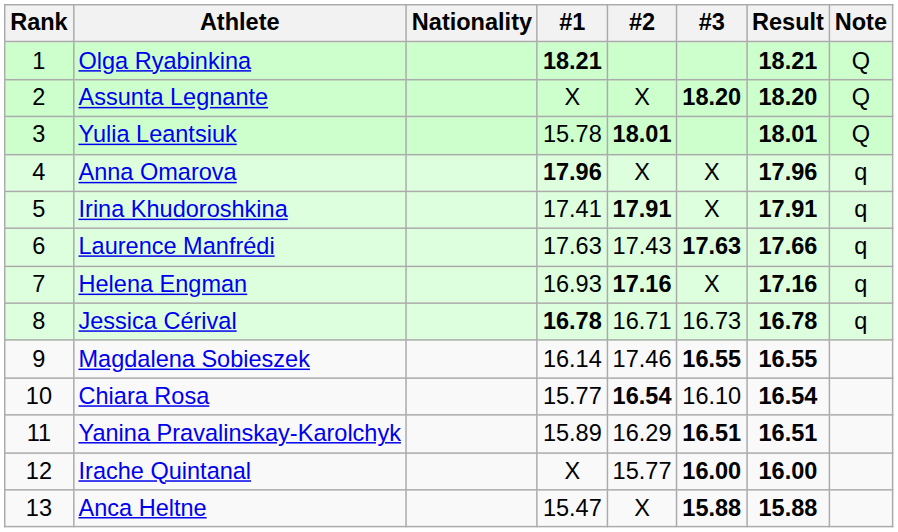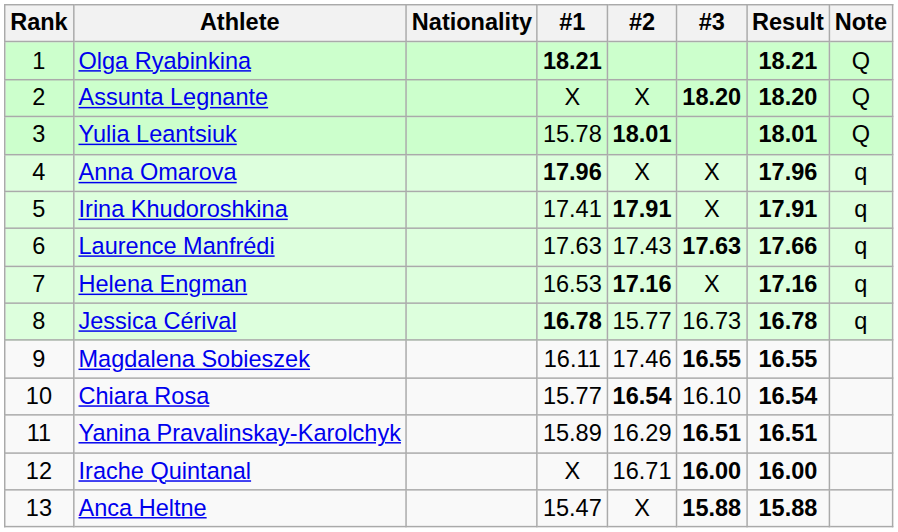 <table class="wikitable" style="text-align:center">
 <tr>
 <th>Rank</th>
 <th>Athlete</th>
 <th>Nationality</th>
 <th>#1</th>
 <th>#2</th>
 <th>#3</th>
 <th>Result</th>
 <th>Note</th>
 </tr>
 <tr bgcolor=ccffcc>
 <td>1</td>
 <td align=left><a href='#'>Olga Ryabinkina</a></td>
 <td align=left></td>
 <td><strong>18.21</strong></td>
 <td></td>
 <td></td>
 <td><strong>18.21</strong></td>
 <td>Q</td>
 </tr>
 <tr bgcolor=ccffcc>
 <td>2</td>
 <td align=left><a href='#'>Assunta Legnante</a></td>
 <td align=left></td>
 <td>X</td>
 <td>X</td>
 <td><strong>18.20</strong></td>
 <td><strong>18.20</strong></td>
 <td>Q</td>
 </tr>
 <tr bgcolor=ccffcc>
 <td>3</td>
 <td align=left><a href='#'>Yulia Leantsiuk</a></td>
 <td align=left></td>
 <td>15.78</td>
 <td><strong>18.01</strong></td>
 <td></td>
 <td><strong>18.01</strong></td>
 <td>Q</td>
 </tr>
 <tr bgcolor=ddffdd>
 <td>4</td>
 <td align=left><a href='#'>Anna Omarova</a></td>
 <td align=left></td>
 <td><strong>17.96</strong></td>
 <td>X</td>
 <td>X</td>
 <td><strong>17.96</strong></td>
 <td>q</td>
 </tr>
 <tr bgcolor=ddffdd>
 <td>5</td>
 <td align=left><a href='#'>Irina Khudoroshkina</a></td>
 <td align=left></td>
 <td>17.41</td>
 <td><strong>17.91</strong></td>
 <td>X</td>
 <td><strong>17.91</strong></td>
 <td>q</td>
 </tr>
 <tr bgcolor=ddffdd>
 <td>6</td>
 <td align=left><a href='#'>Laurence Manfrédi</a></td>
 <td align=left></td>
 <td>17.63</td>
 <td>17.43</td>
 <td><strong>17.63</strong></td>
 <td><strong>17.66</strong></td>
 <td>q</td>
 </tr>
 <tr bgcolor=ddffdd>
 <td>7</td>
 <td align=left><a href='#'>Helena Engman</a></td>
 <td align=left></td>
-<td>16.93</td>
+<td>16.53</td>
 <td><strong>17.16</strong></td>
 <td>X</td>
 <td><strong>17.16</strong></td>
 <td>q</td>
 </tr>
 <tr bgcolor=ddffdd>
 <td>8</td>
 <td align=left><a href='#'>Jessica Cérival</a></td>
 <td align=left></td>
 <td><strong>16.78</strong></td>
-<td>16.71</td>
+<td>15.77</td>
 <td>16.73</td>
 <td><strong>16.78</strong></td>
 <td>q</td>
 </tr>
 <tr>
 <td>9</td>
 <td align=left><a href='#'>Magdalena Sobieszek</a></td>
 <td align=left></td>
-<td>16.14</td>
+<td>16.11</td>
 <td>17.46</td>
 <td><strong>16.55</strong></td>
 <td><strong>16.55</strong></td>
 <td></td>
 </tr>
 <tr>
 <td>10</td>
 <td align=left><a href='#'>Chiara Rosa</a></td>
 <td align=left></td>
 <td>15.77</td>
 <td><strong>16.54</strong></td>
 <td>16.10</td>
 <td><strong>16.54</strong></td>
 <td></td>
 </tr>
 <tr>
 <td>11</td>
 <td align=left><a href='#'>Yanina Pravalinskay-Karolchyk</a></td>
 <td align=left></td>
 <td>15.89</td>
 <td>16.29</td>
 <td><strong>16.51</strong></td>
 <td><strong>16.51</strong></td>
 <td></td>
 </tr>
 <tr>
 <td>12</td>
 <td align=left><a href='#'>Irache Quintanal</a></td>
 <td align=left></td>
 <td>X</td>
-<td>15.77</td>
+<td>16.71</td>
 <td><strong>16.00</strong></td>
 <td><strong>16.00</strong></td>
 <td></td>
 </tr>
 <tr>
 <td>13</td>
 <td align=left><a href='#'>Anca Heltne</a></td>
 <td align=left></td>
 <td>15.47</td>
 <td>X</td>
 <td><strong>15.88</strong></td>
 <td><strong>15.88</strong></td>
 <td></td>
 </tr>
 </table>
